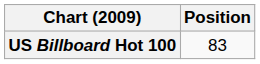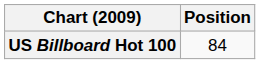 <table class="wikitable plainrowheaders">
 <tr>
 <th>Chart (2009)</th>
 <th>Position</th>
 </tr>
 <tr>
 <th scope="row">US <em>Billboard</em> Hot 100</th>
-<td style="text-align:center;">83</td>
+<td style="text-align:center;">84</td>
 </tr>
 </table>
